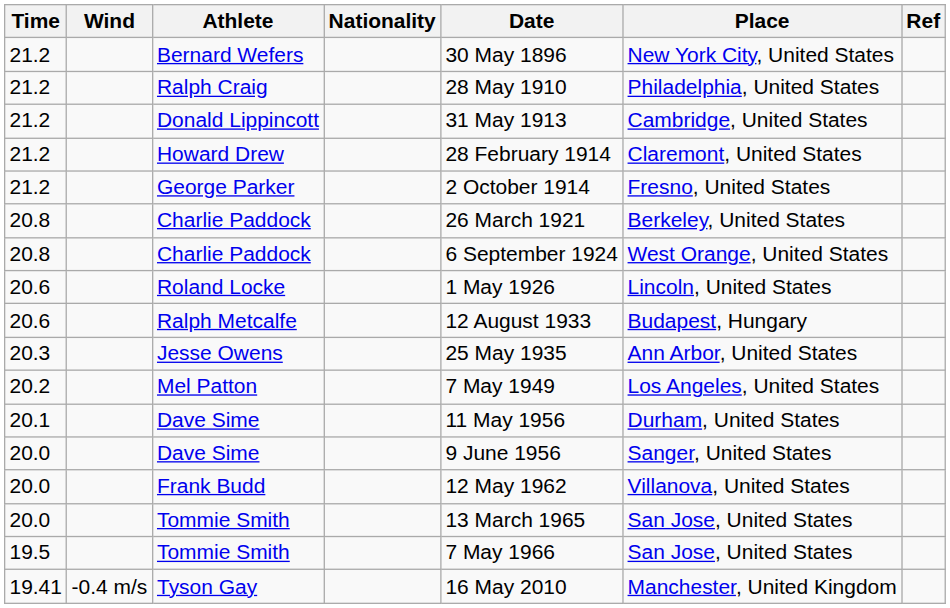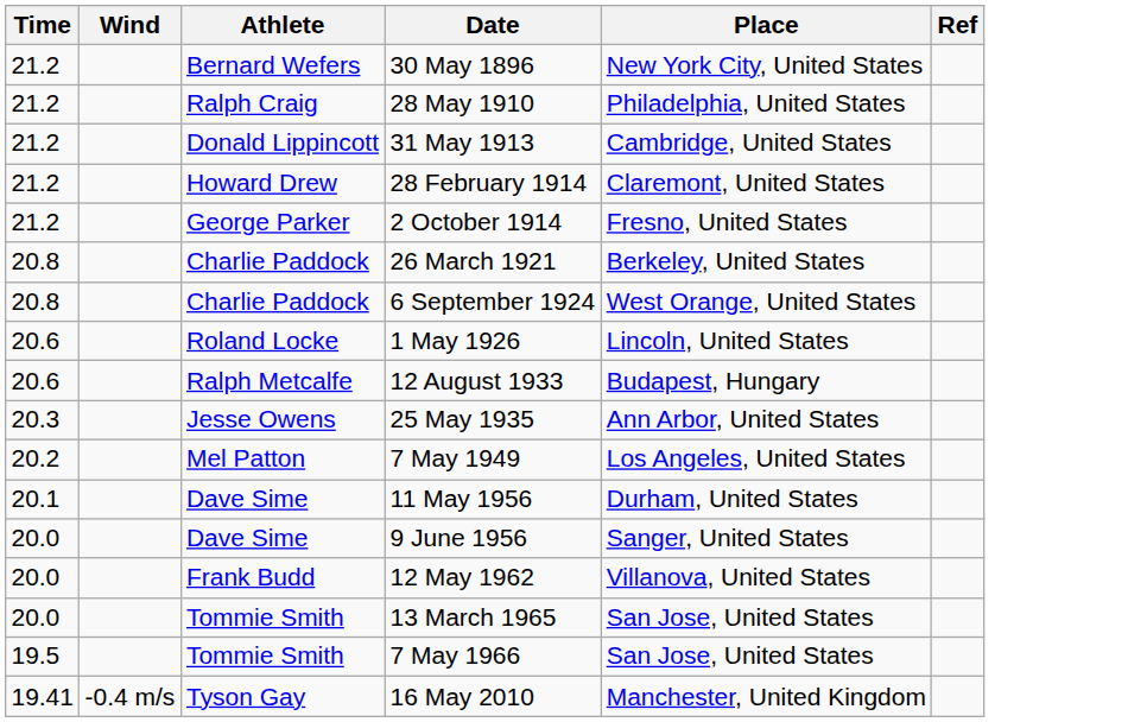 <table class="wikitable">
 <tr>
 <th>Time</th>
 <th>Wind</th>
 <th>Athlete</th>
-<th>Nationality</th>
 <th>Date</th>
 <th>Place</th>
 <th>Ref</th>
 </tr>
 <tr>
 <td>21.2</td>
 <td></td>
 <td><a href='#'>Bernard Wefers</a></td>
-<td></td>
 <td>30 May 1896</td>
 <td> <a href='#'>New York City</a>, United States</td>
 <td></td>
 </tr>
 <tr>
 <td>21.2</td>
 <td></td>
 <td><a href='#'>Ralph Craig</a></td>
-<td></td>
 <td>28 May 1910</td>
 <td> <a href='#'>Philadelphia</a>, United States</td>
 <td></td>
 </tr>
 <tr>
 <td>21.2</td>
 <td></td>
 <td><a href='#'>Donald Lippincott</a></td>
-<td></td>
 <td>31 May 1913</td>
 <td> <a href='#'>Cambridge</a>, United States</td>
 <td></td>
 </tr>
 <tr>
 <td>21.2</td>
 <td></td>
 <td><a href='#'>Howard Drew</a></td>
-<td></td>
 <td>28 February 1914</td>
 <td> <a href='#'>Claremont</a>, United States</td>
 <td></td>
 </tr>
 <tr>
 <td>21.2</td>
 <td></td>
 <td><a href='#'>George Parker</a></td>
-<td></td>
 <td>2 October 1914</td>
 <td> <a href='#'>Fresno</a>, United States</td>
 <td></td>
 </tr>
 <tr>
 <td>20.8</td>
 <td></td>
 <td><a href='#'>Charlie Paddock</a></td>
-<td></td>
 <td>26 March 1921</td>
 <td> <a href='#'>Berkeley</a>, United States</td>
 <td></td>
 </tr>
 <tr>
 <td>20.8</td>
 <td></td>
 <td><a href='#'>Charlie Paddock</a></td>
-<td></td>
 <td>6 September 1924</td>
 <td> <a href='#'>West Orange</a>, United States</td>
 <td></td>
 </tr>
 <tr>
 <td>20.6</td>
 <td></td>
 <td><a href='#'>Roland Locke</a></td>
-<td></td>
 <td>1 May 1926</td>
 <td> <a href='#'>Lincoln</a>, United States</td>
 <td></td>
 </tr>
 <tr>
 <td>20.6</td>
 <td></td>
 <td><a href='#'>Ralph Metcalfe</a></td>
-<td></td>
 <td>12 August 1933</td>
 <td> <a href='#'>Budapest</a>, Hungary</td>
 <td></td>
 </tr>
 <tr>
 <td>20.3</td>
 <td></td>
 <td><a href='#'>Jesse Owens</a></td>
-<td></td>
 <td>25 May 1935</td>
 <td> <a href='#'>Ann Arbor</a>, United States</td>
 <td></td>
 </tr>
 <tr>
 <td>20.2</td>
 <td></td>
 <td><a href='#'>Mel Patton</a></td>
-<td></td>
 <td>7 May 1949</td>
 <td> <a href='#'>Los Angeles</a>, United States</td>
 <td></td>
 </tr>
 <tr>
 <td>20.1</td>
 <td></td>
 <td><a href='#'>Dave Sime</a></td>
-<td></td>
 <td>11 May 1956</td>
 <td> <a href='#'>Durham</a>, United States</td>
 <td></td>
 </tr>
 <tr>
 <td>20.0</td>
 <td></td>
 <td><a href='#'>Dave Sime</a></td>
-<td></td>
 <td>9 June 1956</td>
 <td> <a href='#'>Sanger</a>, United States</td>
 <td></td>
 </tr>
 <tr>
 <td>20.0</td>
 <td></td>
 <td><a href='#'>Frank Budd</a></td>
-<td></td>
 <td>12 May 1962</td>
 <td> <a href='#'>Villanova</a>, United States</td>
 <td></td>
 </tr>
 <tr>
 <td>20.0</td>
 <td></td>
 <td><a href='#'>Tommie Smith</a></td>
-<td></td>
 <td>13 March 1965</td>
 <td> <a href='#'>San Jose</a>, United States</td>
 <td></td>
 </tr>
 <tr>
 <td>19.5</td>
 <td></td>
 <td><a href='#'>Tommie Smith</a></td>
-<td></td>
 <td>7 May 1966</td>
 <td> <a href='#'>San Jose</a>, United States</td>
 <td></td>
 </tr>
 <tr>
 <td>19.41</td>
 <td>-0.4 m/s</td>
 <td><a href='#'>Tyson Gay</a></td>
-<td></td>
 <td>16 May 2010</td>
 <td> <a href='#'>Manchester</a>, United Kingdom</td>
 <td></td>
 </tr>
 </table>
